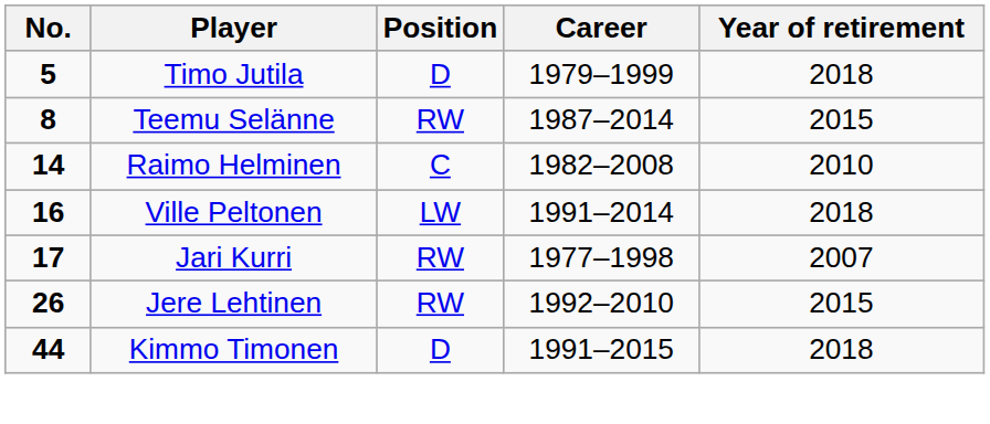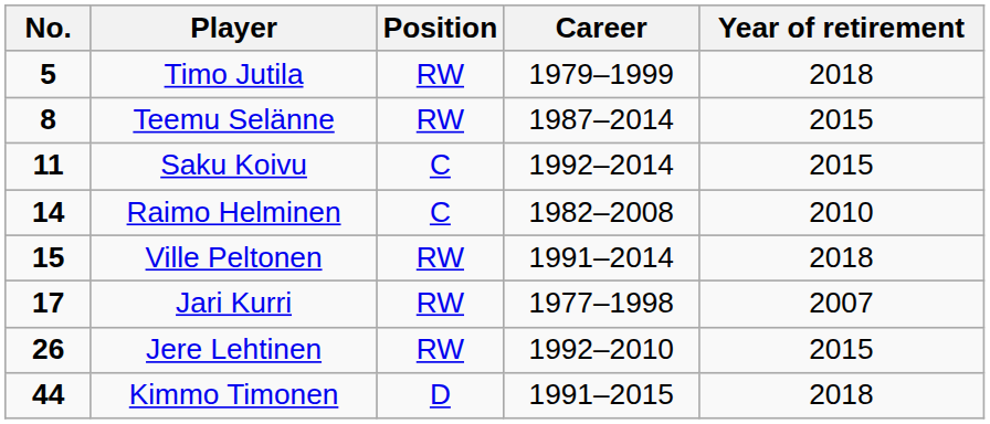 <table class="wikitable" style="text-align:center;">
 <tr>
 <th style="width:40px;">No.</th>
 <th style="width:150px;">Player</th>
 <th style="width:40px;">Position</th>
 <th style="width:100px;">Career</th>
 <th style="width:150px;">Year of retirement</th>
 </tr>
 <tr>
 <td><strong>5</strong></td>
 <td><a href='#'>Timo Jutila</a></td>
-<td><a href='#'>D</a></td>
+<td><a href='#'>RW</a></td>
 <td>1979–1999</td>
 <td>2018</td>
 </tr>
 <tr>
 <td><strong>8</strong></td>
 <td><a href='#'>Teemu Selänne</a></td>
 <td><a href='#'>RW</a></td>
 <td>1987–2014</td>
 <td>2015</td>
 </tr>
 <tr>
+<td><strong>11</strong></td>
+<td><a href='#'>Saku Koivu</a></td>
+<td><a href='#'>C</a></td>
+<td>1992–2014</td>
+<td>2015</td>
+</tr>
+<tr>
 <td><strong>14</strong></td>
 <td><a href='#'>Raimo Helminen</a></td>
 <td><a href='#'>C</a></td>
 <td>1982–2008</td>
 <td>2010</td>
 </tr>
 <tr>
-<td><strong>16</strong></td>
+<td><strong>15</strong></td>
 <td><a href='#'>Ville Peltonen</a></td>
-<td><a href='#'>LW</a></td>
+<td><a href='#'>RW</a></td>
 <td>1991–2014</td>
 <td>2018</td>
 </tr>
 <tr>
 <td><strong>17</strong></td>
 <td><a href='#'>Jari Kurri</a></td>
 <td><a href='#'>RW</a></td>
 <td>1977–1998</td>
 <td>2007</td>
 </tr>
 <tr>
 <td><strong>26</strong></td>
 <td><a href='#'>Jere Lehtinen</a></td>
 <td><a href='#'>RW</a></td>
 <td>1992–2010</td>
 <td>2015</td>
 </tr>
 <tr>
 <td><strong>44</strong></td>
 <td><a href='#'>Kimmo Timonen</a></td>
 <td><a href='#'>D</a></td>
 <td>1991–2015</td>
 <td>2018</td>
 </tr>
 </table>
